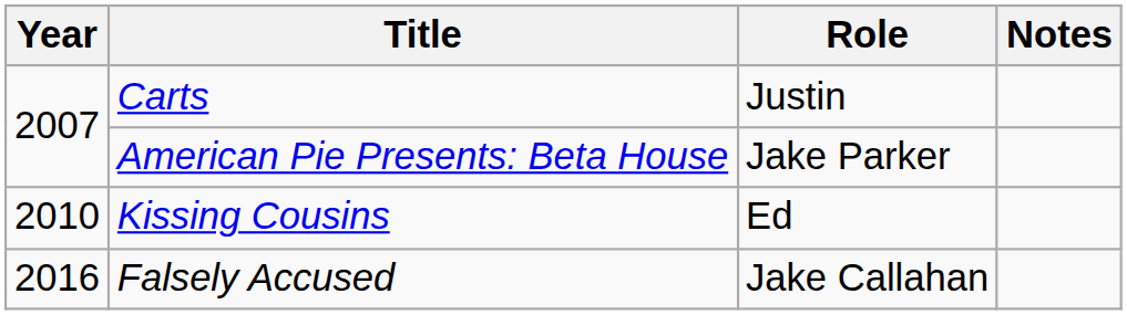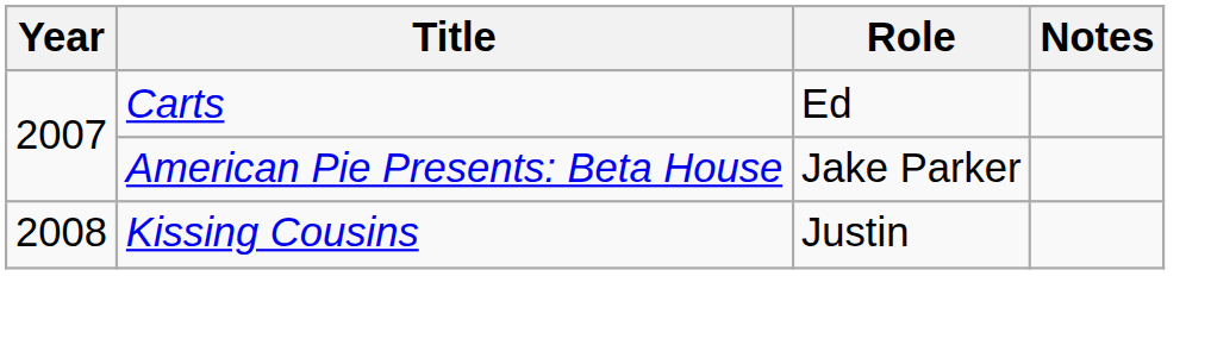 <table class="wikitable">
 <tr>
 <th>Year</th>
 <th>Title</th>
 <th>Role</th>
 <th>Notes</th>
 </tr>
 <tr>
 <td rowspan="2">2007</td>
 <td><em><a href='#'>Carts</a></em></td>
-<td>Justin</td>
+<td>Ed</td>
 <td></td>
 </tr>
 <tr>
 <td><em><a href='#'>American Pie Presents: Beta House</a></em></td>
 <td>Jake Parker</td>
 <td></td>
 </tr>
 <tr>
-<td>2010</td>
+<td>2008</td>
 <td><a href='#'><em>Kissing Cousins</em></a></td>
-<td>Ed</td>
-<td></td>
-</tr>
-<tr>
-<td>2016</td>
-<td><em>Falsely Accused</em></td>
-<td>Jake Callahan</td>
+<td>Justin</td>
 <td></td>
 </tr>
 </table>
